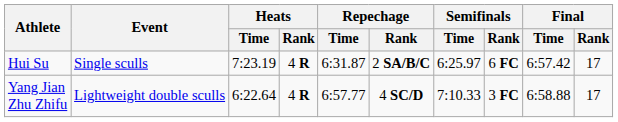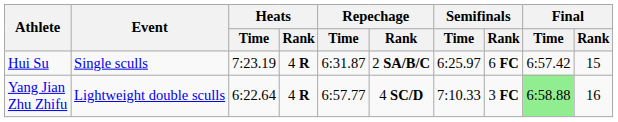 <table class="wikitable" style="font-size:90%;">
 <tr>
 <th rowspan="2">Athlete</th>
 <th rowspan="2">Event</th>
 <th colspan="2">Heats</th>
 <th colspan="2">Repechage</th>
 <th colspan="2">Semifinals</th>
 <th colspan="2">Final</th>
 </tr>
 <tr style="font-size:95%">
 <th>Time</th>
 <th>Rank</th>
 <th>Time</th>
 <th>Rank</th>
 <th>Time</th>
 <th>Rank</th>
 <th>Time</th>
 <th>Rank</th>
 </tr>
 <tr align=center>
 <td align=left><a href='#'>Hui Su</a></td>
 <td align=left><a href='#'>Single sculls</a></td>
 <td>7:23.19</td>
 <td>4 <strong>R</strong></td>
 <td>6:31.87</td>
 <td>2 <strong>SA/B/C</strong></td>
 <td>6:25.97</td>
 <td>6  <strong>FC</strong></td>
 <td>6:57.42</td>
-<td>17</td>
+<td>15</td>
 </tr>
 <tr align=center>
 <td align=left><a href='#'>Yang Jian</a><br><a href='#'>Zhu Zhifu</a></td>
 <td align=left><a href='#'>Lightweight double sculls</a></td>
 <td>6:22.64</td>
 <td>4 <strong>R</strong></td>
 <td>6:57.77</td>
 <td>4 <strong>SC/D</strong></td>
 <td>7:10.33</td>
 <td>3 <strong>FC</strong></td>
-<td>6:58.88</td>
-<td>17</td>
+<td style="background: lightgreen;">6:58.88</td>
+<td>16</td>
 </tr>
 </table>
